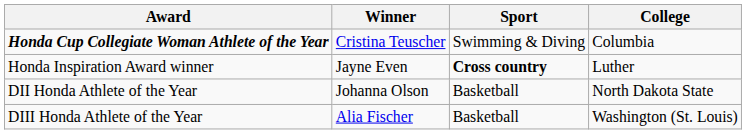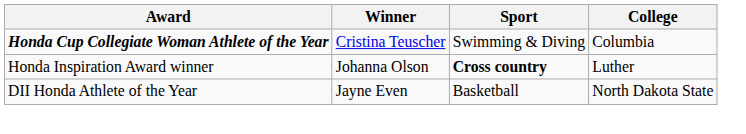 <table class="wikitable">
 <tr>
 <th>Award</th>
 <th>Winner</th>
 <th>Sport</th>
 <th>College</th>
 </tr>
 <tr>
 <td><strong><em>Honda Cup<strong> Collegiate Woman Athlete of the Year<em></td>
 <td><a href='#'>Cristina Teuscher</a></td>
 <td>Swimming & Diving</td>
 <td>Columbia</td>
 </tr>
 <tr>
 <td></em>Honda Inspiration Award winner<em></td>
-<td>Jayne Even</td>
+<td>Johanna Olson</td>
 <td><strong>Cross country</strong></td>
 <td>Luther</td>
 </tr>
 <tr>
 <td></em>DII Honda Athlete of the Year<em></td>
-<td>Johanna Olson</td>
+<td>Jayne Even</td>
 <td>Basketball</td>
 <td>North Dakota State</td>
 </tr>
-<tr>
-<td></em>DIII Honda Athlete of the Year<em></td>
-<td><a href='#'>Alia Fischer</a></td>
-<td>Basketball</td>
-<td>Washington (St. Louis)</td>
-</tr>
 </table>
